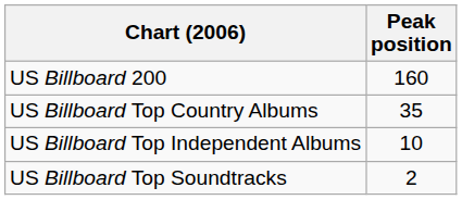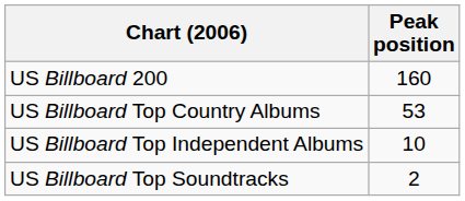 <table class="wikitable">
 <tr>
 <th>Chart (2006)</th>
 <th>Peak<br>position</th>
 </tr>
 <tr>
 <td>US <em>Billboard</em> 200</td>
 <td align="center">160</td>
 </tr>
 <tr>
 <td>US <em>Billboard</em> Top Country Albums</td>
-<td align="center">35</td>
+<td align="center">53</td>
 </tr>
 <tr>
 <td>US <em>Billboard</em> Top Independent Albums</td>
 <td align="center">10</td>
 </tr>
 <tr>
 <td>US <em>Billboard</em> Top Soundtracks</td>
 <td align="center">2</td>
 </tr>
 </table>
